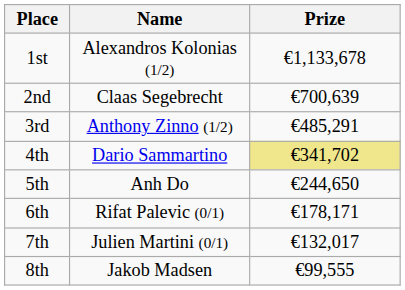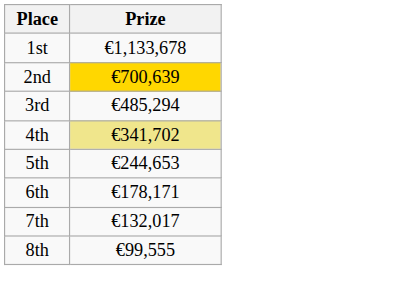 <table class="wikitable">
 <tr>
 <th width="50">Place</th>
-<th width="150">Name</th>
 <th width="125">Prize</th>
 </tr>
 <tr>
 <td align = "center">1st</td>
-<td align = "center">Alexandros Kolonias <small>(1/2)</small></td>
 <td align = "center">€1,133,678</td>
 </tr>
 <tr>
 <td align = "center">2nd</td>
-<td align = "center">Claas Segebrecht</td>
-<td align = "center">€700,639</td>
+<td align = "center" style="background: gold;">€700,639</td>
 </tr>
 <tr>
 <td align = "center">3rd</td>
-<td align = "center"><a href='#'>Anthony Zinno</a> <small>(1/2)</small></td>
-<td align = "center">€485,291</td>
+<td align = "center">€485,294</td>
 </tr>
 <tr>
 <td align = "center">4th</td>
-<td align = "center"><a href='#'>Dario Sammartino</a></td>
 <td align = "center" style="background: khaki;">€341,702</td>
 </tr>
 <tr>
 <td align = "center">5th</td>
-<td align = "center">Anh Do</td>
-<td align = "center">€244,650</td>
+<td align = "center">€244,653</td>
 </tr>
 <tr>
 <td align = "center">6th</td>
-<td align = "center">Rifat Palevic <small>(0/1)</small></td>
 <td align = "center">€178,171</td>
 </tr>
 <tr>
 <td align = "center">7th</td>
-<td align = "center">Julien Martini <small>(0/1)</small></td>
 <td align = "center">€132,017</td>
 </tr>
 <tr>
 <td align = "center">8th</td>
-<td align = "center">Jakob Madsen</td>
 <td align = "center">€99,555</td>
 </tr>
 </table>
